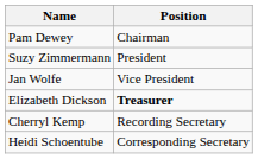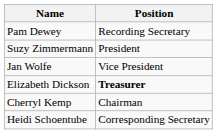 <table class="wikitable">
 <tr>
 <th>Name</th>
 <th>Position</th>
 </tr>
 <tr>
 <td>Pam Dewey</td>
-<td>Chairman</td>
+<td>Recording Secretary</td>
 </tr>
 <tr>
 <td>Suzy Zimmermann</td>
 <td>President</td>
 </tr>
 <tr>
 <td>Jan Wolfe</td>
 <td>Vice President</td>
 </tr>
 <tr>
 <td>Elizabeth Dickson</td>
 <td><strong>Treasurer</strong></td>
 </tr>
 <tr>
 <td>Cherryl Kemp</td>
-<td>Recording Secretary</td>
+<td>Chairman</td>
 </tr>
 <tr>
 <td>Heidi Schoentube</td>
 <td>Corresponding Secretary</td>
 </tr>
 </table>
